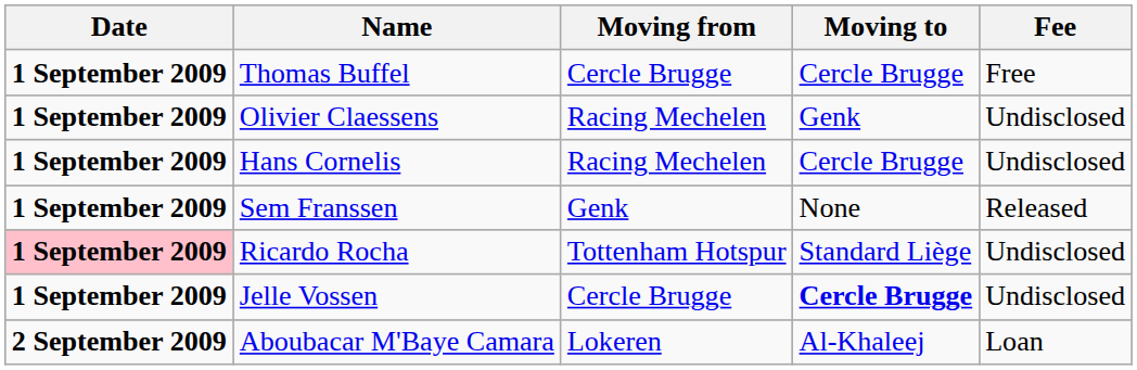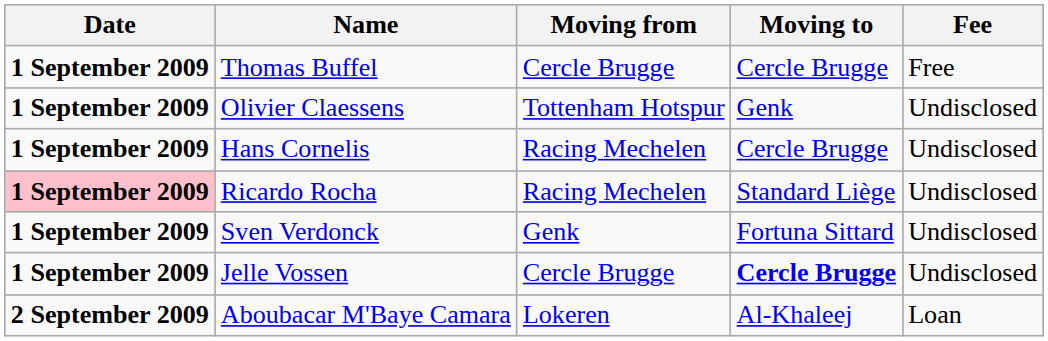 <table class="wikitable sortable">
 <tr>
 <th>Date</th>
 <th>Name</th>
 <th>Moving from</th>
 <th>Moving to</th>
 <th>Fee</th>
 </tr>
 <tr>
 <td><strong>1 September 2009</strong></td>
 <td><a href='#'>Thomas Buffel</a></td>
 <td><a href='#'>Cercle Brugge</a></td>
 <td><a href='#'>Cercle Brugge</a></td>
 <td>Free </td>
 </tr>
 <tr>
 <td><strong>1 September 2009</strong></td>
 <td><a href='#'>Olivier Claessens</a></td>
-<td><a href='#'>Racing Mechelen</a></td>
+<td> <a href='#'>Tottenham Hotspur</a></td>
 <td><a href='#'>Genk</a></td>
 <td>Undisclosed </td>
 </tr>
 <tr>
 <td><strong>1 September 2009</strong></td>
 <td><a href='#'>Hans Cornelis</a></td>
 <td><a href='#'>Racing Mechelen</a></td>
 <td><a href='#'>Cercle Brugge</a></td>
 <td>Undisclosed </td>
 </tr>
 <tr>
-<td><strong>1 September 2009</strong></td>
-<td><a href='#'>Sem Franssen</a></td>
-<td><a href='#'>Genk</a></td>
-<td>None</td>
-<td>Released </td>
+<td style="background: pink;"><strong>1 September 2009</strong></td>
+<td> <a href='#'>Ricardo Rocha</a></td>
+<td><a href='#'>Racing Mechelen</a></td>
+<td><a href='#'>Standard Liège</a></td>
+<td>Undisclosed </td>
 </tr>
 <tr>
-<td style="background: pink;"><strong>1 September 2009</strong></td>
-<td> <a href='#'>Ricardo Rocha</a></td>
-<td> <a href='#'>Tottenham Hotspur</a></td>
-<td><a href='#'>Standard Liège</a></td>
+<td><strong>1 September 2009</strong></td>
+<td><a href='#'>Sven Verdonck</a></td>
+<td><a href='#'>Genk</a></td>
+<td> <a href='#'>Fortuna Sittard</a></td>
 <td>Undisclosed </td>
 </tr>
 <tr>
 <td><strong>1 September 2009</strong></td>
 <td><a href='#'>Jelle Vossen</a></td>
 <td><a href='#'>Cercle Brugge</a></td>
 <td><strong><a href='#'>Cercle Brugge</a></strong></td>
 <td>Undisclosed </td>
 </tr>
 <tr>
 <td><strong>2 September 2009</strong></td>
 <td> <a href='#'>Aboubacar M'Baye Camara</a></td>
 <td><a href='#'>Lokeren</a></td>
 <td> <a href='#'>Al-Khaleej</a></td>
 <td>Loan </td>
 </tr>
 </table>
